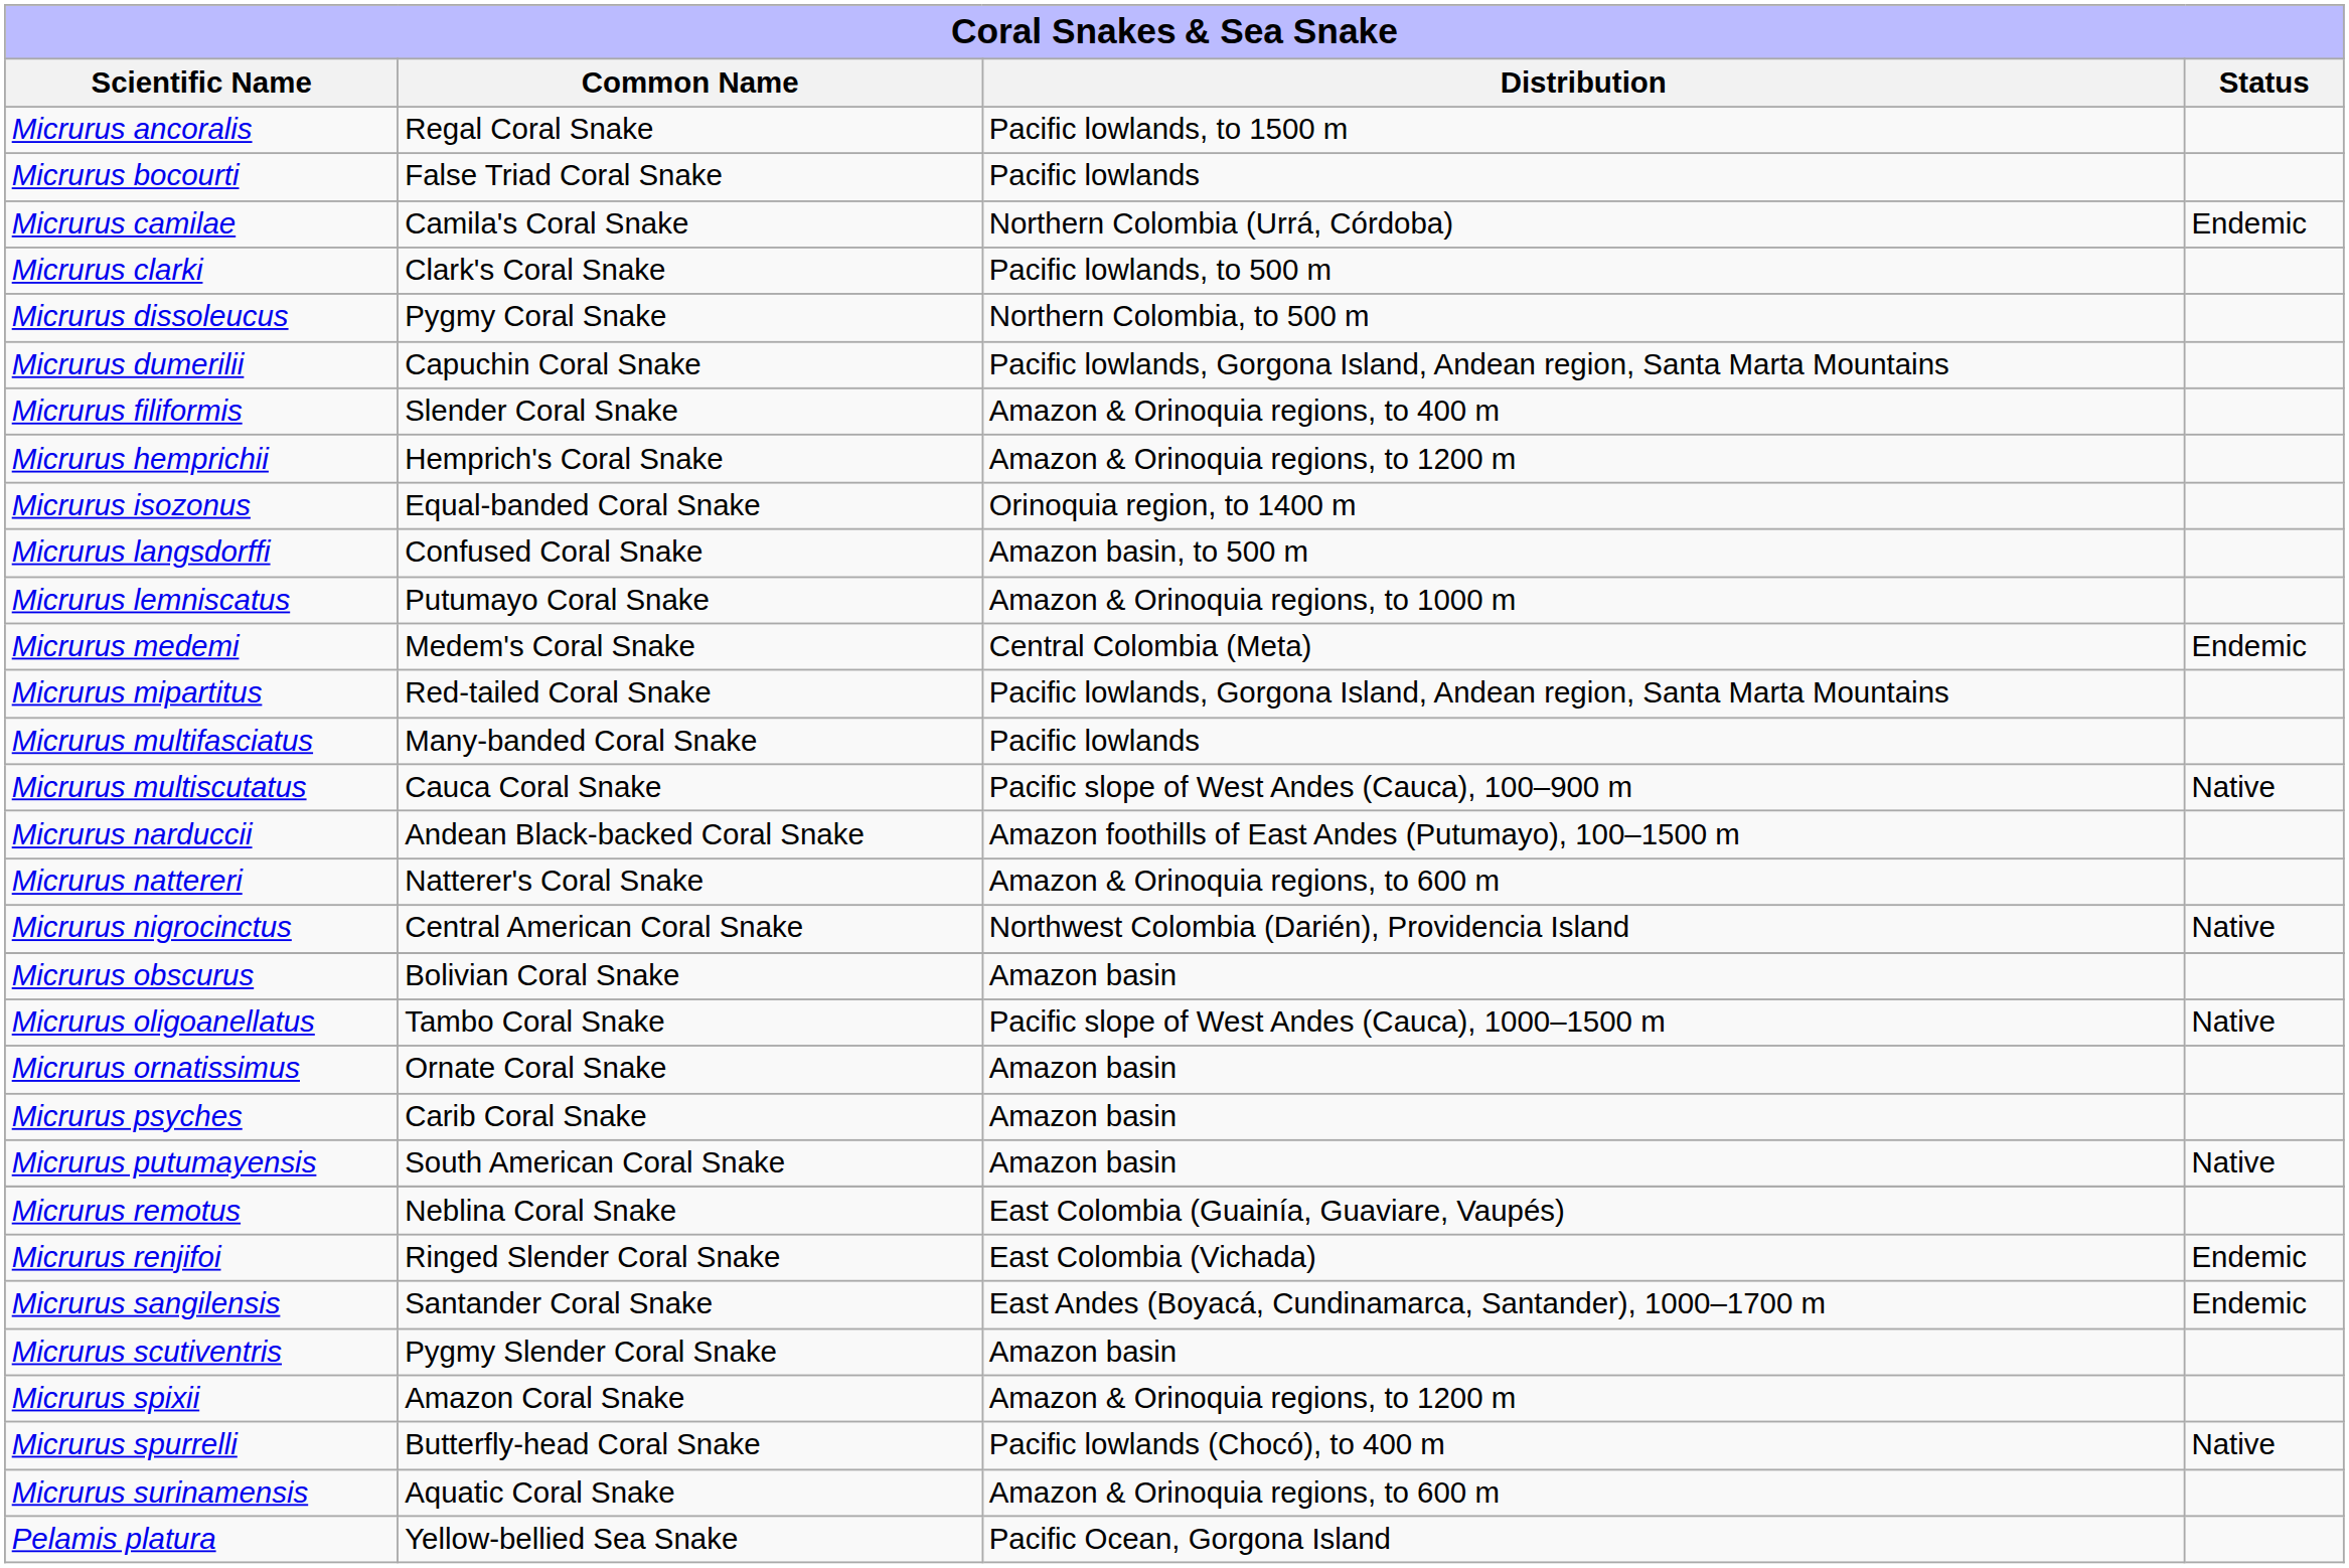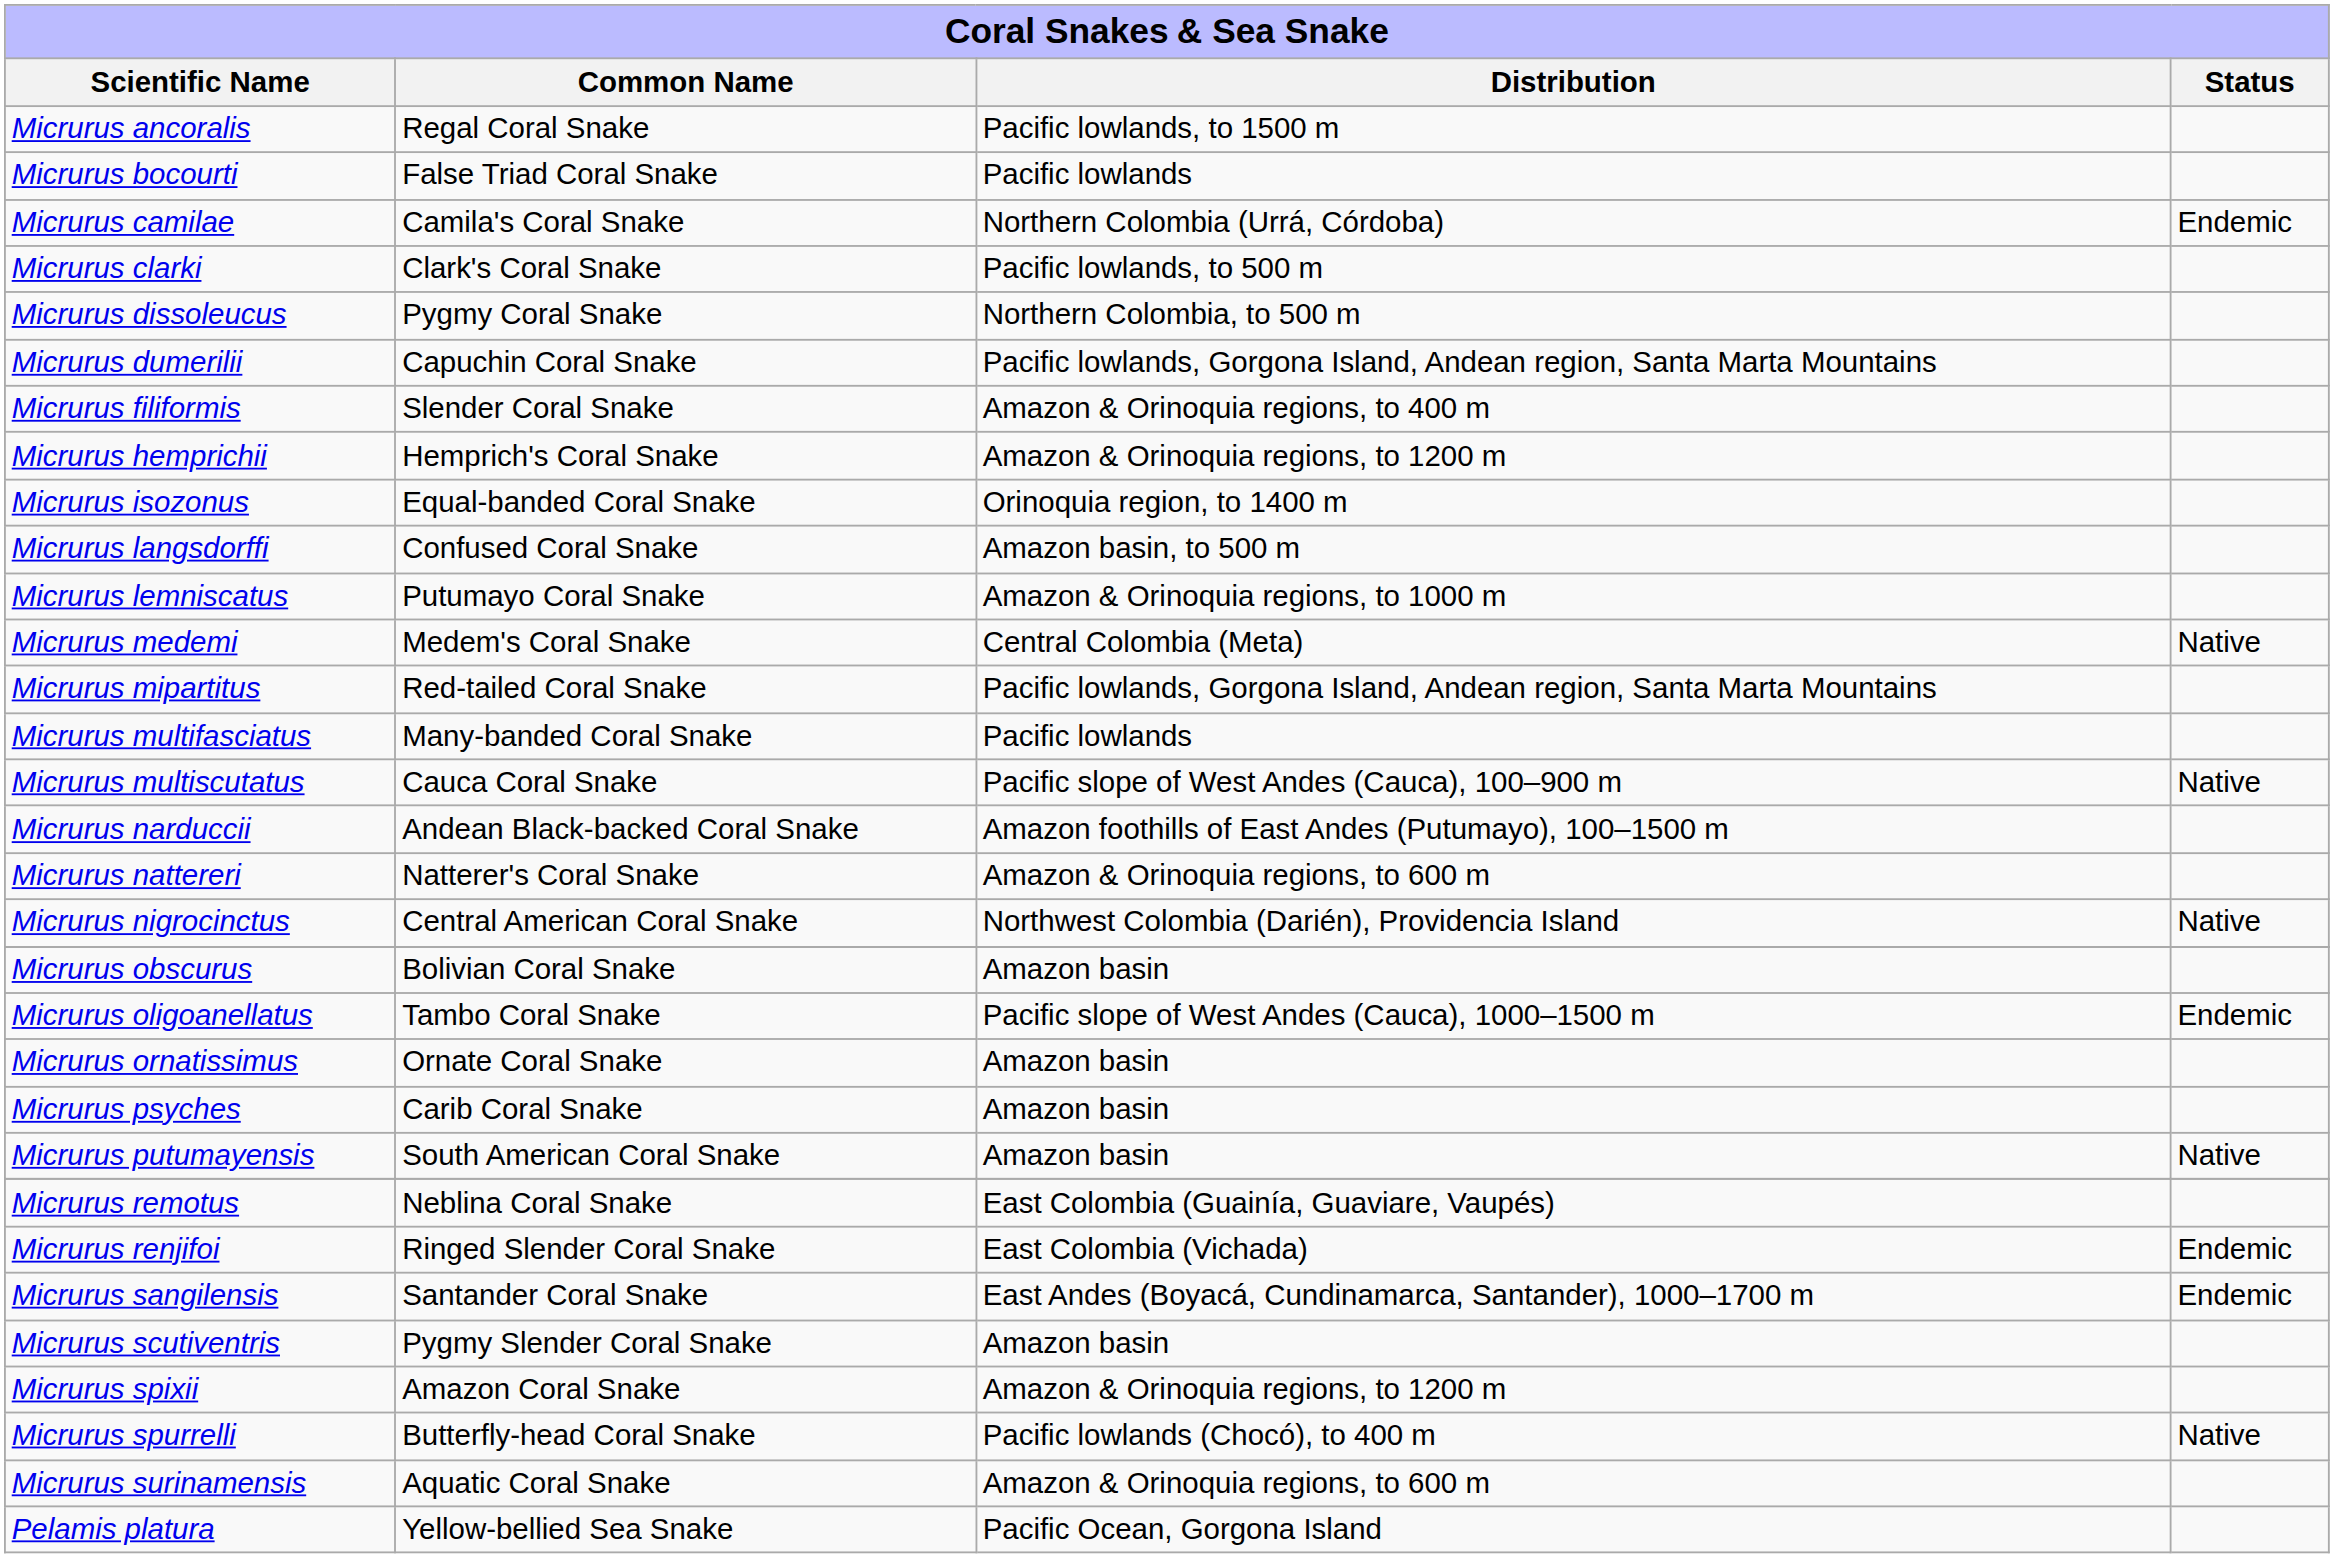 <table class="wikitable" style="width:100%;">
 <tr>
 <td colspan="100%" align="center" bgcolor="#BBBBFF"><big><strong>Coral Snakes</strong></big>  <big><strong>& Sea Snake</strong></big></td>
 </tr>
 <tr>
 <th>Scientific Name</th>
 <th>Common Name</th>
 <th>Distribution</th>
 <th>Status</th>
 </tr>
 <tr>
 <td><em><a href='#'>Micrurus ancoralis</a></em></td>
 <td>Regal Coral Snake</td>
 <td>Pacific lowlands, to 1500 m</td>
 <td></td>
 </tr>
 <tr>
 <td><em><a href='#'>Micrurus bocourti</a></em></td>
 <td>False Triad Coral Snake</td>
 <td>Pacific lowlands</td>
 <td></td>
 </tr>
 <tr>
 <td><em><a href='#'>Micrurus camilae</a></em></td>
 <td>Camila's Coral Snake</td>
 <td>Northern Colombia (Urrá, Córdoba)</td>
 <td><span>Endemic</span></td>
 </tr>
 <tr>
 <td><em><a href='#'>Micrurus clarki</a></em></td>
 <td>Clark's Coral Snake</td>
 <td>Pacific lowlands, to 500 m</td>
 <td></td>
 </tr>
 <tr>
 <td><em><a href='#'>Micrurus dissoleucus</a></em></td>
 <td>Pygmy Coral Snake</td>
 <td>Northern Colombia, to 500 m</td>
 <td></td>
 </tr>
 <tr>
 <td><em><a href='#'>Micrurus dumerilii</a></em></td>
 <td>Capuchin Coral Snake</td>
 <td>Pacific lowlands, Gorgona Island, Andean region, Santa Marta Mountains</td>
 <td></td>
 </tr>
 <tr>
 <td><em><a href='#'>Micrurus filiformis</a></em></td>
 <td>Slender Coral Snake</td>
 <td>Amazon & Orinoquia regions, to 400 m</td>
 <td></td>
 </tr>
 <tr>
 <td><em><a href='#'>Micrurus hemprichii</a></em></td>
 <td>Hemprich's Coral Snake</td>
 <td>Amazon & Orinoquia regions, to 1200 m</td>
 <td></td>
 </tr>
 <tr>
 <td><em><a href='#'>Micrurus isozonus</a></em></td>
 <td>Equal-banded Coral Snake</td>
 <td>Orinoquia region, to 1400 m</td>
 <td></td>
 </tr>
 <tr>
 <td><em><a href='#'>Micrurus langsdorffi</a></em></td>
 <td>Confused Coral Snake</td>
 <td>Amazon basin, to 500 m</td>
 <td></td>
 </tr>
 <tr>
 <td><em><a href='#'>Micrurus lemniscatus</a></em></td>
 <td>Putumayo Coral Snake</td>
 <td>Amazon & Orinoquia regions, to 1000 m</td>
 <td></td>
 </tr>
 <tr>
 <td><em><a href='#'>Micrurus medemi</a></em></td>
 <td>Medem's Coral Snake</td>
 <td>Central Colombia (Meta)</td>
-<td><span>Endemic</span></td>
+<td><span>Native</span></td>
 </tr>
 <tr>
 <td><em><a href='#'>Micrurus mipartitus</a></em></td>
 <td>Red-tailed Coral Snake</td>
 <td>Pacific lowlands, Gorgona Island, Andean region, Santa Marta Mountains</td>
 <td></td>
 </tr>
 <tr>
 <td><em><a href='#'>Micrurus multifasciatus</a></em></td>
 <td>Many-banded Coral Snake</td>
 <td>Pacific lowlands</td>
 <td></td>
 </tr>
 <tr>
 <td><em><a href='#'>Micrurus multiscutatus</a></em></td>
 <td>Cauca Coral Snake</td>
 <td>Pacific slope of West Andes (Cauca), 100–900 m</td>
 <td><span>Native</span></td>
 </tr>
 <tr>
 <td><em><a href='#'>Micrurus narduccii</a></em></td>
 <td>Andean Black-backed Coral Snake</td>
 <td>Amazon foothills of East Andes (Putumayo), 100–1500 m</td>
 <td></td>
 </tr>
 <tr>
 <td><em><a href='#'>Micrurus nattereri</a></em></td>
 <td>Natterer's Coral Snake</td>
 <td>Amazon & Orinoquia regions, to 600 m</td>
 <td></td>
 </tr>
 <tr>
 <td><em><a href='#'>Micrurus nigrocinctus</a></em></td>
 <td>Central American Coral Snake</td>
 <td>Northwest Colombia (Darién), Providencia Island</td>
 <td><span>Native</span></td>
 </tr>
 <tr>
 </tr>
 <tr>
 <td><em><a href='#'>Micrurus obscurus</a></em></td>
 <td>Bolivian Coral Snake</td>
 <td>Amazon basin</td>
 <td></td>
 </tr>
 <tr>
 <td><em><a href='#'>Micrurus oligoanellatus</a></em></td>
 <td>Tambo Coral Snake</td>
 <td>Pacific slope of West Andes (Cauca), 1000–1500 m</td>
-<td><span>Native</span></td>
+<td><span>Endemic</span></td>
 </tr>
 <tr>
 <td><em><a href='#'>Micrurus ornatissimus</a></em></td>
 <td>Ornate Coral Snake</td>
 <td>Amazon basin</td>
 <td></td>
 </tr>
 <tr>
 <td><em><a href='#'>Micrurus psyches</a></em></td>
 <td>Carib Coral Snake</td>
 <td>Amazon basin</td>
 <td></td>
 </tr>
 <tr>
 <td><em><a href='#'>Micrurus putumayensis</a></em></td>
 <td>South American Coral Snake</td>
 <td>Amazon basin</td>
 <td><span>Native</span></td>
 </tr>
 <tr>
 </tr>
 <tr>
 <td><em><a href='#'>Micrurus remotus</a></em></td>
 <td>Neblina Coral Snake</td>
 <td>East Colombia (Guainía, Guaviare, Vaupés)</td>
 <td></td>
 </tr>
 <tr>
 <td><em><a href='#'>Micrurus renjifoi</a></em></td>
 <td>Ringed Slender Coral Snake</td>
 <td>East Colombia (Vichada)</td>
 <td><span>Endemic</span></td>
 </tr>
 <tr>
 <td><em><a href='#'>Micrurus sangilensis</a></em></td>
 <td>Santander Coral Snake</td>
 <td>East Andes (Boyacá, Cundinamarca, Santander), 1000–1700 m</td>
 <td><span>Endemic</span></td>
 </tr>
 <tr>
 <td><em><a href='#'>Micrurus scutiventris</a></em></td>
 <td>Pygmy Slender Coral Snake</td>
 <td>Amazon basin</td>
 <td></td>
 </tr>
 <tr>
 <td><em><a href='#'>Micrurus spixii</a></em></td>
 <td>Amazon Coral Snake</td>
 <td>Amazon & Orinoquia regions, to 1200 m</td>
 <td></td>
 </tr>
 <tr>
 <td><em><a href='#'>Micrurus spurrelli</a></em></td>
 <td>Butterfly-head Coral Snake</td>
 <td>Pacific lowlands (Chocó), to 400 m</td>
 <td><span>Native</span></td>
 </tr>
 <tr>
 <td><em><a href='#'>Micrurus surinamensis</a></em></td>
 <td>Aquatic Coral Snake</td>
 <td>Amazon & Orinoquia regions, to 600 m</td>
 <td></td>
 </tr>
 <tr>
 <td><em><a href='#'>Pelamis platura</a></em></td>
 <td>Yellow-bellied Sea Snake</td>
 <td>Pacific Ocean, Gorgona Island</td>
 <td></td>
 </tr>
 </table>
